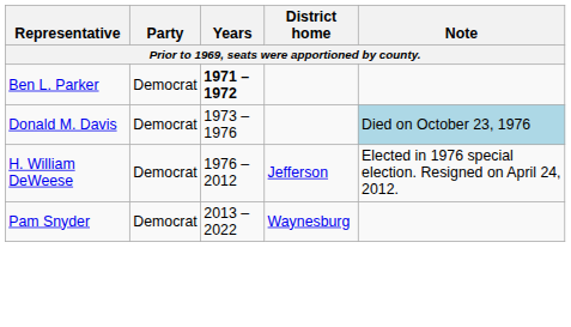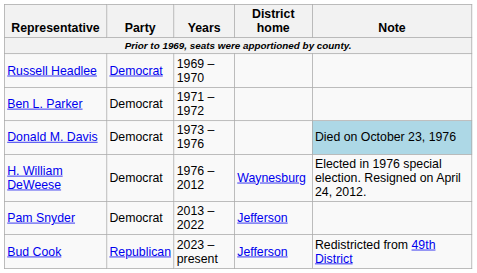 <table class=wikitable>
 <tr valign=bottom>
 <th>Representative</th>
 <th>Party</th>
 <th>Years</th>
 <th>District home</th>
 <th>Note</th>
 </tr>
 <tr>
 <th colspan=5 style="font-size: 80%;"><em>Prior to 1969, seats were apportioned by county.</em></th>
 </tr>
 <tr>
+<td><a href='#'>Russell Headlee</a></td>
+<td><a href='#'>Democrat</a></td>
+<td>1969 – 1970</td>
+<td></td>
+<td></td>
+</tr>
+<tr>
 <td><a href='#'>Ben L. Parker</a></td>
 <td>Democrat</td>
-<td><strong>1971 – 1972</strong></td>
+<td>1971 – 1972</td>
 <td></td>
 <td></td>
 </tr>
 <tr>
 <td><a href='#'>Donald M. Davis</a></td>
 <td>Democrat</td>
 <td>1973 – 1976</td>
 <td></td>
 <td style="background: lightblue;">Died on October 23, 1976</td>
 </tr>
 <tr>
 <td><a href='#'>H. William DeWeese</a></td>
 <td>Democrat</td>
 <td>1976 – 2012</td>
-<td><a href='#'>Jefferson</a></td>
+<td><a href='#'>Waynesburg</a></td>
 <td>Elected in 1976 special election. Resigned on April 24, 2012.</td>
 </tr>
 <tr>
 <td><a href='#'>Pam Snyder</a></td>
 <td>Democrat</td>
 <td>2013 – 2022</td>
-<td><a href='#'>Waynesburg</a></td>
+<td><a href='#'>Jefferson</a></td>
 <td></td>
 </tr>
+<tr>
+<td><a href='#'>Bud Cook</a></td>
+<td><a href='#'>Republican</a></td>
+<td>2023 – present</td>
+<td><a href='#'>Jefferson</a></td>
+<td>Redistricted from <a href='#'>49th District</a></td>
+</tr>
 </table>
